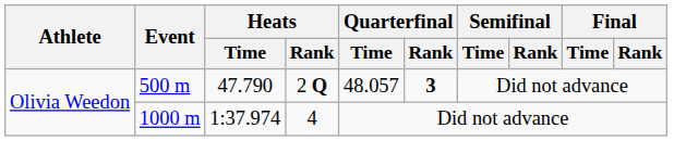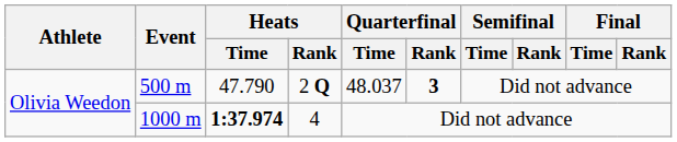 <table class="wikitable" style="font-size:90%">
 <tr>
 <th rowspan=2>Athlete</th>
 <th rowspan=2>Event</th>
 <th colspan=2>Heats</th>
 <th colspan=2>Quarterfinal</th>
 <th colspan=2>Semifinal</th>
 <th colspan=2>Final</th>
 </tr>
 <tr style="font-size:95%">
 <th>Time</th>
 <th>Rank</th>
 <th>Time</th>
 <th>Rank</th>
 <th>Time</th>
 <th>Rank</th>
 <th>Time</th>
 <th>Rank</th>
 </tr>
 <tr align=center>
 <td align=left rowspan=2><a href='#'>Olivia Weedon</a></td>
 <td align=left><a href='#'>500 m</a></td>
 <td>47.790</td>
 <td>2 <strong>Q</strong></td>
-<td>48.057</td>
+<td>48.037</td>
 <td><strong>3</strong></td>
 <td colspan=4>Did not advance</td>
 </tr>
 <tr align=center>
 <td align=left><a href='#'>1000 m</a></td>
-<td>1:37.974</td>
+<td><strong>1:37.974</strong></td>
 <td>4</td>
 <td colspan=6>Did not advance</td>
 </tr>
 </table>
